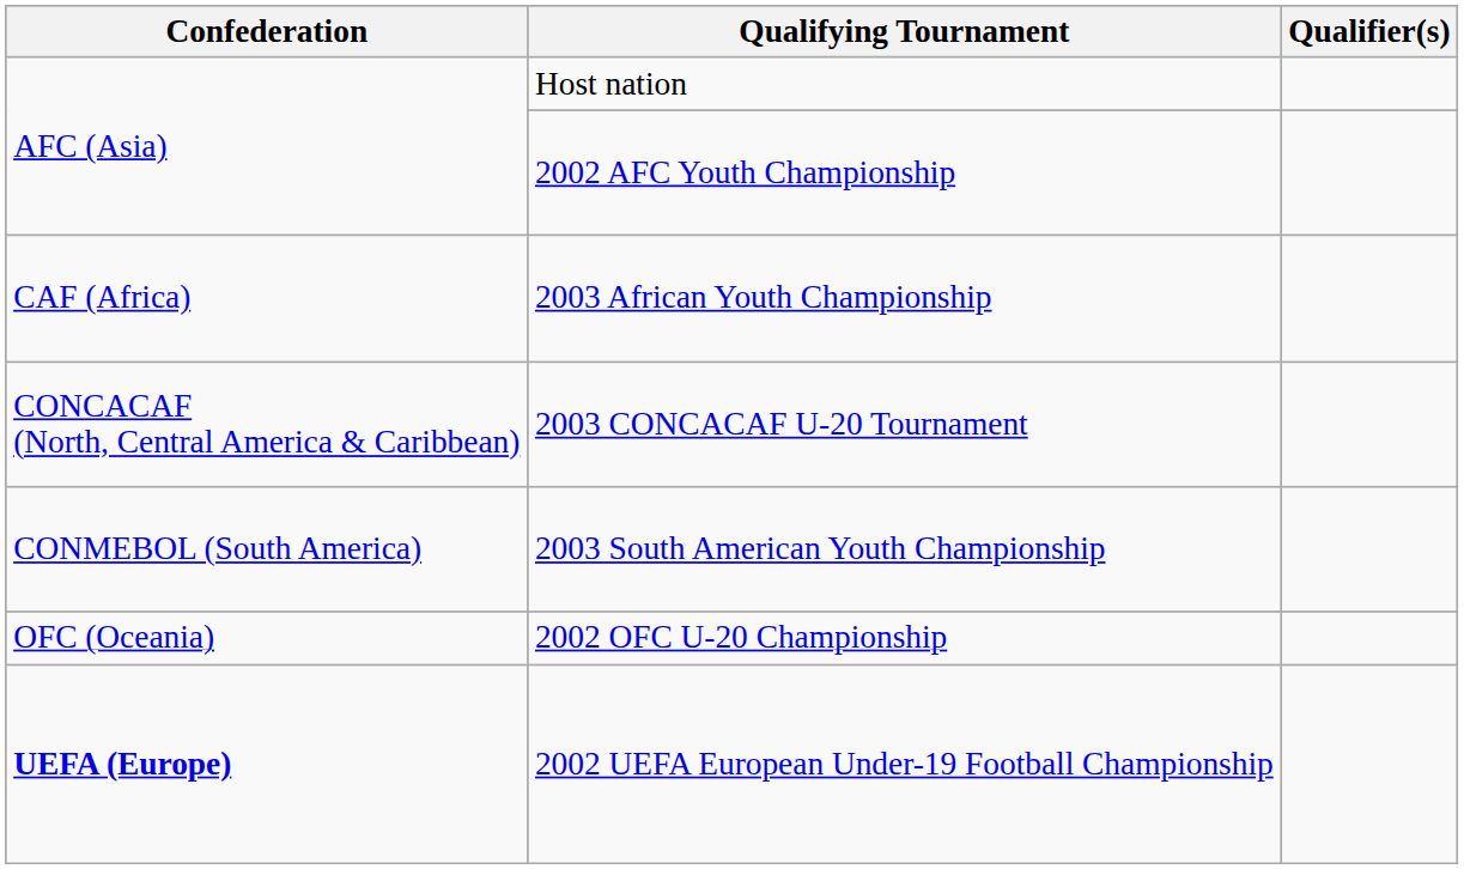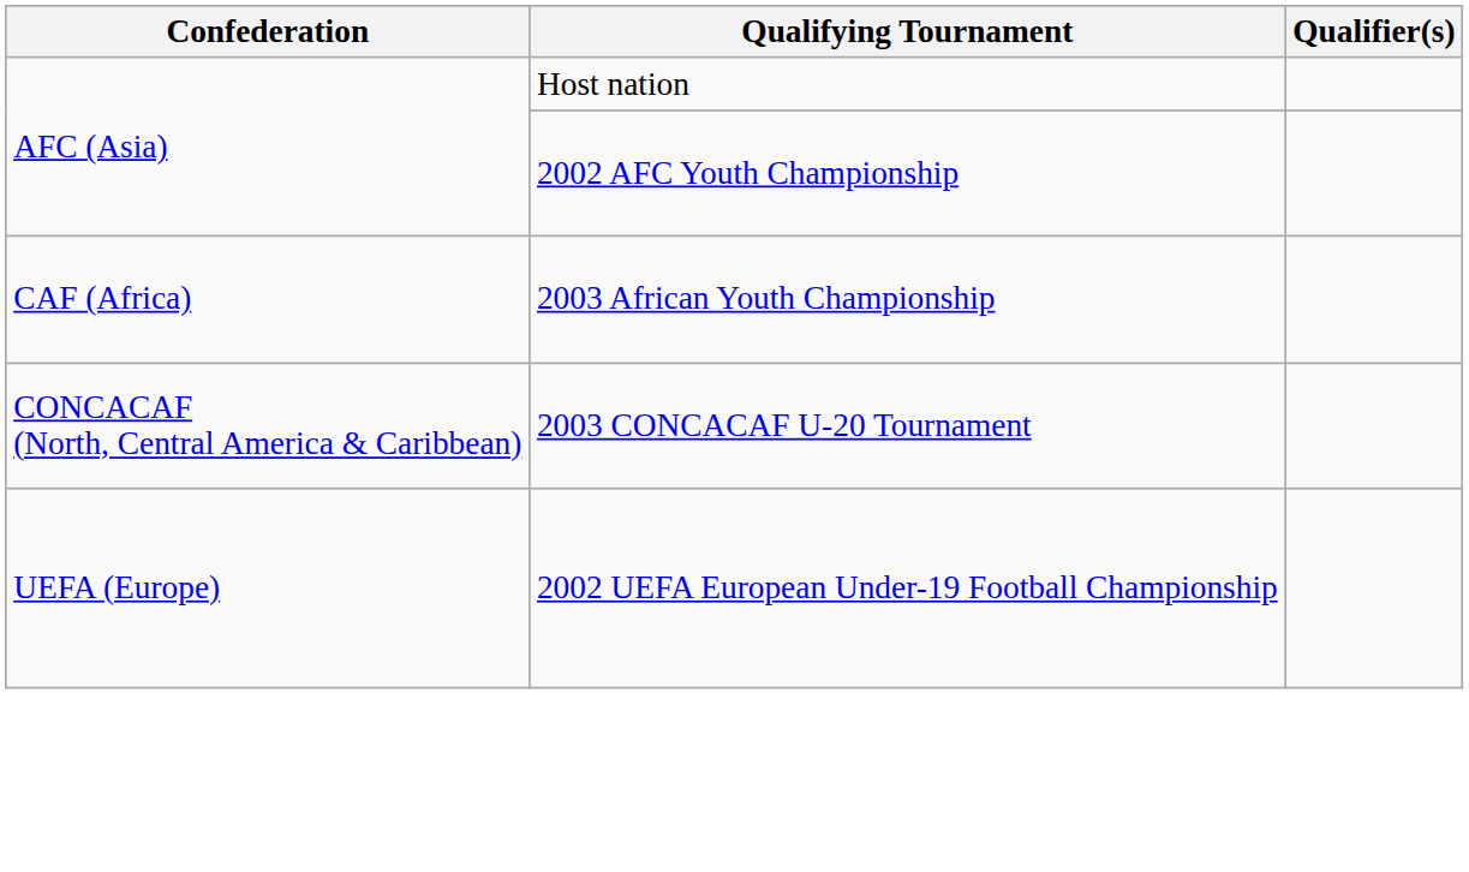 <table class=wikitable>
 <tr>
 <th>Confederation</th>
 <th>Qualifying Tournament</th>
 <th>Qualifier(s)</th>
 </tr>
 <tr>
 <td rowspan=2><a href='#'>AFC (Asia)</a></td>
 <td>Host nation</td>
 <td></td>
 </tr>
 <tr>
 <td><a href='#'>2002 AFC Youth Championship</a></td>
 <td> <br>  <br>  <br> </td>
 </tr>
 <tr>
 <td><a href='#'>CAF (Africa)</a></td>
 <td><a href='#'>2003 African Youth Championship</a></td>
 <td> <br>  <br>  <br> </td>
 </tr>
 <tr>
 <td><a href='#'>CONCACAF <br> (North, Central America & Caribbean)</a></td>
 <td><a href='#'>2003 CONCACAF U-20 Tournament</a></td>
 <td> <br>  <br>  <br> </td>
 </tr>
 <tr>
-<td><a href='#'>CONMEBOL (South America)</a></td>
-<td><a href='#'>2003 South American Youth Championship</a></td>
-<td> <br>  <br>  <br> </td>
-</tr>
-<tr>
-<td><a href='#'>OFC (Oceania)</a></td>
-<td><a href='#'>2002 OFC U-20 Championship</a></td>
-<td></td>
-</tr>
-<tr>
-<td><strong><a href='#'>UEFA (Europe)</a></strong></td>
+<td><a href='#'>UEFA (Europe)</a></td>
 <td><a href='#'>2002 UEFA European Under-19 Football Championship</a></td>
 <td> <br>  <br>  <br>  <br>  <br> </td>
 </tr>
 </table>
